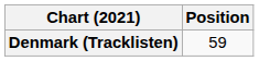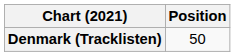 <table class="wikitable plainrowheaders" style="text-align:center">
 <tr>
 <th>Chart (2021)</th>
 <th>Position</th>
 </tr>
 <tr>
 <th scope="row">Denmark (Tracklisten)</th>
-<td>59</td>
+<td>50</td>
 </tr>
 </table>
